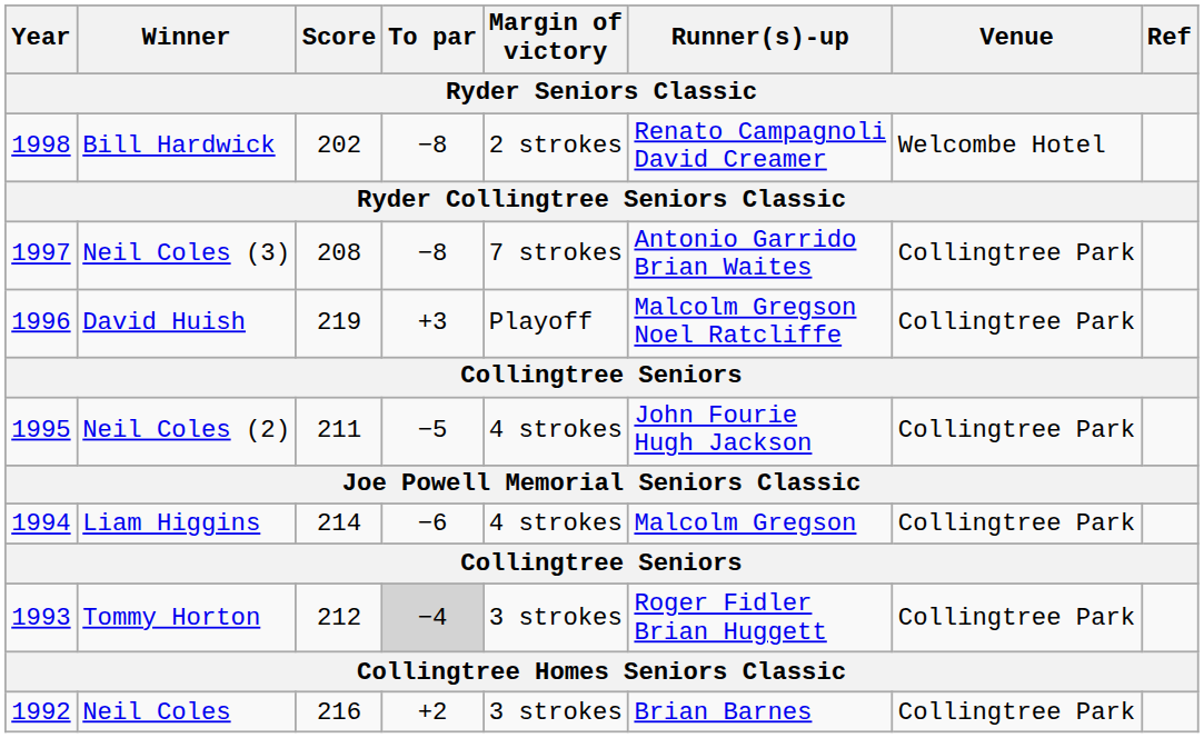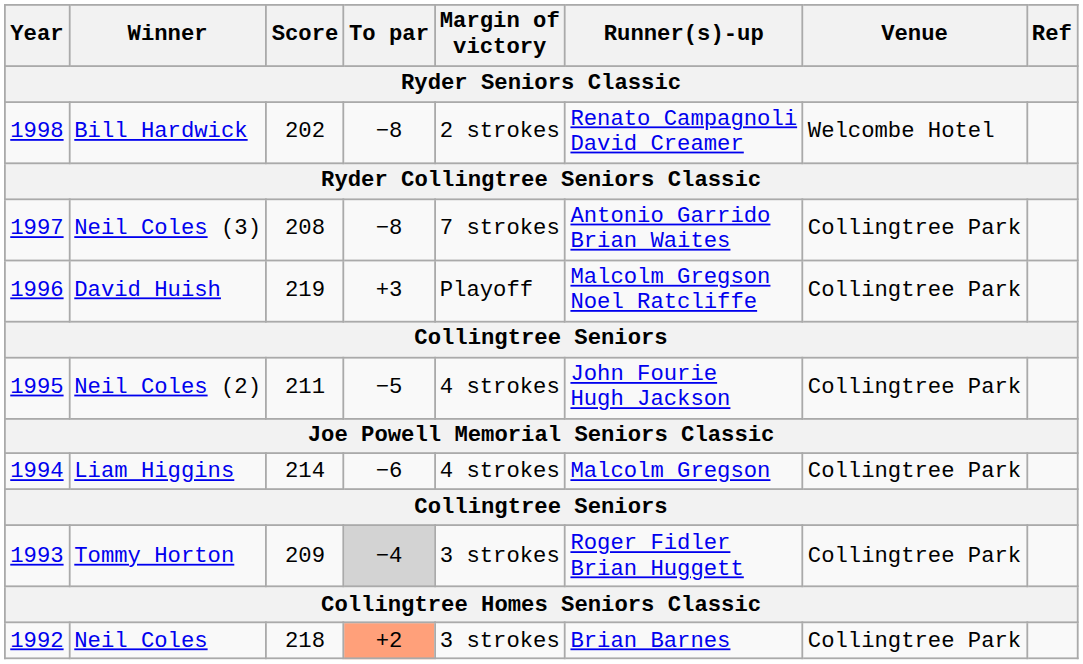 <table class="wikitable" style="font-size:95%">
 <tr>
 <th>Year</th>
 <th>Winner</th>
 <th>Score</th>
 <th>To par</th>
 <th>Margin of<br>victory</th>
 <th>Runner(s)-up</th>
 <th>Venue</th>
 <th>Ref</th>
 </tr>
 <tr>
 <th colspan=9>Ryder Seniors Classic</th>
 </tr>
 <tr>
 <td><a href='#'>1998</a></td>
 <td> <a href='#'>Bill Hardwick</a></td>
 <td align=center>202</td>
 <td align=center>−8</td>
 <td>2 strokes</td>
 <td> <a href='#'>Renato Campagnoli</a><br> <a href='#'>David Creamer</a></td>
 <td>Welcombe Hotel</td>
 <td></td>
 </tr>
 <tr>
 <th colspan=9>Ryder Collingtree Seniors Classic</th>
 </tr>
 <tr>
 <td><a href='#'>1997</a></td>
 <td> <a href='#'>Neil Coles</a> (3)</td>
 <td align=center>208</td>
 <td align=center>−8</td>
 <td>7 strokes</td>
 <td> <a href='#'>Antonio Garrido</a><br> <a href='#'>Brian Waites</a></td>
 <td>Collingtree Park</td>
 <td></td>
 </tr>
 <tr>
 <td><a href='#'>1996</a></td>
 <td> <a href='#'>David Huish</a></td>
 <td align=center>219</td>
 <td align=center>+3</td>
 <td>Playoff</td>
 <td> <a href='#'>Malcolm Gregson</a><br> <a href='#'>Noel Ratcliffe</a></td>
 <td>Collingtree Park</td>
 <td></td>
 </tr>
 <tr>
 <th colspan=9>Collingtree Seniors</th>
 </tr>
 <tr>
 <td><a href='#'>1995</a></td>
 <td> <a href='#'>Neil Coles</a> (2)</td>
 <td align=center>211</td>
 <td align=center>−5</td>
 <td>4 strokes</td>
 <td> <a href='#'>John Fourie</a><br> <a href='#'>Hugh Jackson</a></td>
 <td>Collingtree Park</td>
 <td></td>
 </tr>
 <tr>
 <th colspan=9>Joe Powell Memorial Seniors Classic</th>
 </tr>
 <tr>
 <td><a href='#'>1994</a></td>
 <td> <a href='#'>Liam Higgins</a></td>
 <td align=center>214</td>
 <td align=center>−6</td>
 <td>4 strokes</td>
 <td> <a href='#'>Malcolm Gregson</a></td>
 <td>Collingtree Park</td>
 <td></td>
 </tr>
 <tr>
 <th colspan=9>Collingtree Seniors</th>
 </tr>
 <tr>
 <td><a href='#'>1993</a></td>
 <td> <a href='#'>Tommy Horton</a></td>
-<td align=center>212</td>
+<td align=center>209</td>
 <td align=center style="background: lightgrey;">−4</td>
 <td>3 strokes</td>
 <td> <a href='#'>Roger Fidler</a><br> <a href='#'>Brian Huggett</a></td>
 <td>Collingtree Park</td>
 <td></td>
 </tr>
 <tr>
 <th colspan=9>Collingtree Homes Seniors Classic</th>
 </tr>
 <tr>
 <td><a href='#'>1992</a></td>
 <td> <a href='#'>Neil Coles</a></td>
-<td align=center>216</td>
-<td align=center>+2</td>
+<td align=center>218</td>
+<td align=center style="background: lightsalmon;">+2</td>
 <td>3 strokes</td>
 <td> <a href='#'>Brian Barnes</a></td>
 <td>Collingtree Park</td>
 <td></td>
 </tr>
 </table>
